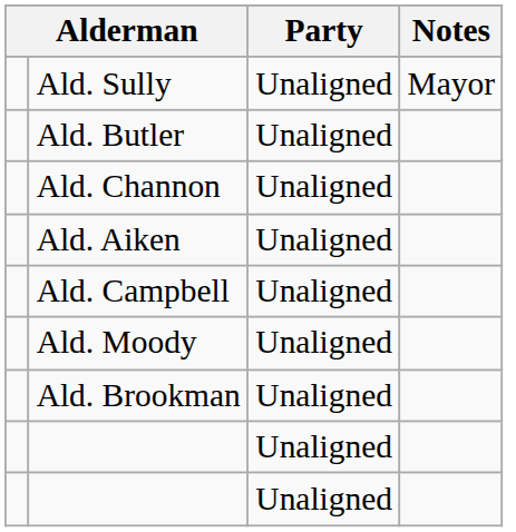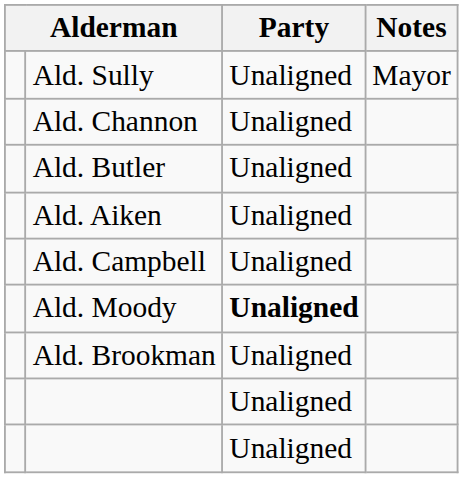 <table class="wikitable">
 <tr>
 <th colspan="2">Alderman</th>
 <th>Party</th>
 <th>Notes</th>
 </tr>
 <tr>
 <td> </td>
 <td>Ald. Sully</td>
 <td>Unaligned</td>
 <td>Mayor</td>
 </tr>
 <tr>
 <td> </td>
-<td>Ald. Butler</td>
+<td>Ald. Channon</td>
 <td>Unaligned</td>
 <td></td>
 </tr>
 <tr>
 <td> </td>
-<td>Ald. Channon</td>
+<td>Ald. Butler</td>
 <td>Unaligned</td>
 <td></td>
 </tr>
 <tr>
 <td> </td>
 <td>Ald. Aiken</td>
 <td>Unaligned</td>
 <td></td>
 </tr>
 <tr>
 <td> </td>
 <td>Ald. Campbell</td>
 <td>Unaligned</td>
 <td></td>
 </tr>
 <tr>
 <td> </td>
 <td>Ald. Moody</td>
-<td>Unaligned</td>
+<td><strong>Unaligned</strong></td>
 <td></td>
 </tr>
 <tr>
 <td> </td>
 <td>Ald. Brookman</td>
 <td>Unaligned</td>
 <td></td>
 </tr>
 <tr>
 <td> </td>
 <td></td>
 <td>Unaligned</td>
 <td></td>
 </tr>
 <tr>
 <td> </td>
 <td></td>
 <td>Unaligned</td>
 <td></td>
 </tr>
 </table>
